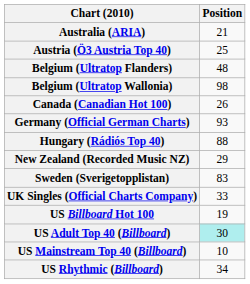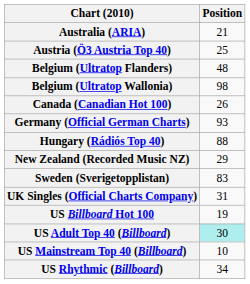 <table class="wikitable plainrowheaders sortable" style="text-align:center">
 <tr>
 <th scope="col">Chart (2010)</th>
 <th scope="col">Position</th>
 </tr>
 <tr>
 <th scope="row">Australia (<a href='#'>ARIA</a>)</th>
 <td style="text-align:center;">21</td>
 </tr>
 <tr>
 <th scope="row">Austria (<a href='#'>Ö3 Austria Top 40</a>)</th>
 <td style="text-align:center;">25</td>
 </tr>
 <tr>
 <th scope="row">Belgium (<a href='#'>Ultratop</a> Flanders)</th>
 <td style="text-align:center;">48</td>
 </tr>
 <tr>
 <th scope="row">Belgium (<a href='#'>Ultratop</a> Wallonia)</th>
 <td style="text-align:center;">98</td>
 </tr>
 <tr>
 <th scope="row">Canada (<a href='#'>Canadian Hot 100</a>)</th>
 <td style="text-align:center;">26</td>
 </tr>
 <tr>
 <th scope="row">Germany (<a href='#'>Official German Charts</a>)</th>
 <td style="text-align:center;">93</td>
 </tr>
 <tr>
 <th scope="row">Hungary (<a href='#'>Rádiós Top 40</a>)</th>
 <td align="center">88</td>
 </tr>
 <tr>
 <th scope="row">New Zealand (Recorded Music NZ)</th>
 <td align="center">29</td>
 </tr>
 <tr>
 <th scope="row">Sweden (Sverigetopplistan)</th>
 <td align="center">83</td>
 </tr>
 <tr>
 <th scope="row">UK Singles (<a href='#'>Official Charts Company</a>)</th>
-<td align="center">33</td>
+<td align="center">31</td>
 </tr>
 <tr>
 <th scope="row">US <a href='#'><em>Billboard</em> Hot 100</a></th>
 <td align="center">19</td>
 </tr>
 <tr>
 <th scope="row">US <a href='#'>Adult Top 40</a> (<a href='#'><em>Billboard</em></a>)</th>
 <td align="center" style="background: paleturquoise;">30</td>
 </tr>
 <tr>
 <th scope="row">US <a href='#'>Mainstream Top 40</a> (<a href='#'><em>Billboard</em></a>)</th>
 <td align="center">10</td>
 </tr>
 <tr>
 <th scope="row">US <a href='#'>Rhythmic</a> (<a href='#'><em>Billboard</em></a>)</th>
 <td style="text-align:center;">34</td>
 </tr>
 </table>
